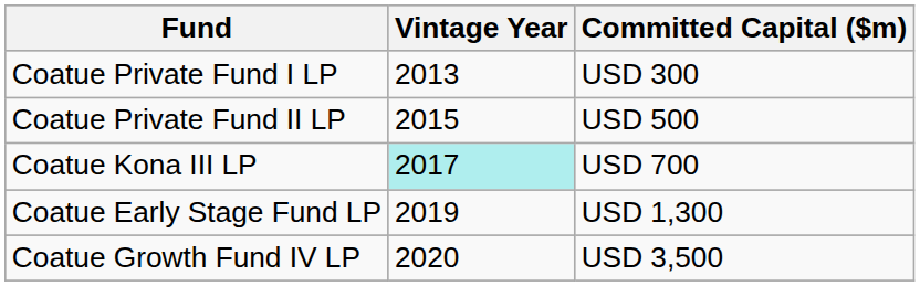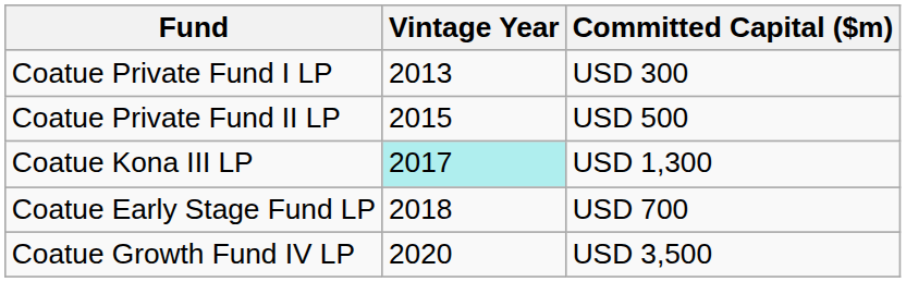 <table class="wikitable">
 <tr>
 <th>Fund</th>
 <th>Vintage Year</th>
 <th>Committed Capital ($m)</th>
 </tr>
 <tr>
 <td>Coatue Private Fund I LP</td>
 <td>2013</td>
 <td>USD 300</td>
 </tr>
 <tr>
 <td>Coatue Private Fund II LP</td>
 <td>2015</td>
 <td>USD 500</td>
 </tr>
 <tr>
 <td>Coatue Kona III LP</td>
 <td style="background: paleturquoise;">2017</td>
-<td>USD 700</td>
+<td>USD 1,300</td>
 </tr>
 <tr>
 <td>Coatue Early Stage Fund LP</td>
-<td>2019</td>
-<td>USD 1,300</td>
+<td>2018</td>
+<td>USD 700</td>
 </tr>
 <tr>
 <td>Coatue Growth Fund IV LP</td>
 <td>2020</td>
 <td>USD 3,500</td>
 </tr>
 </table>
